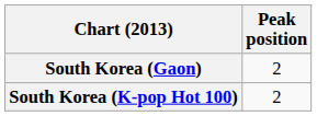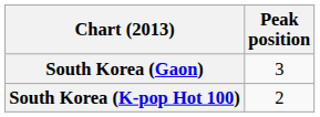 <table class="wikitable sortable plainrowheaders" style="text-align:center">
 <tr>
 <th scope="col">Chart (2013)</th>
 <th scope="col">Peak<br>position</th>
 </tr>
 <tr>
 <th scope="row">South Korea (<a href='#'>Gaon</a>)</th>
-<td>2</td>
+<td>3</td>
 </tr>
 <tr>
 <th scope="row">South Korea (<a href='#'>K-pop Hot 100</a>)</th>
 <td>2</td>
 </tr>
 </table>
